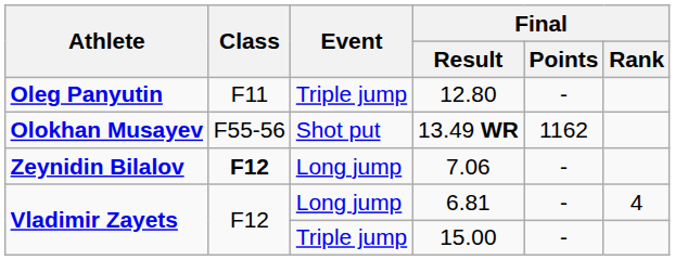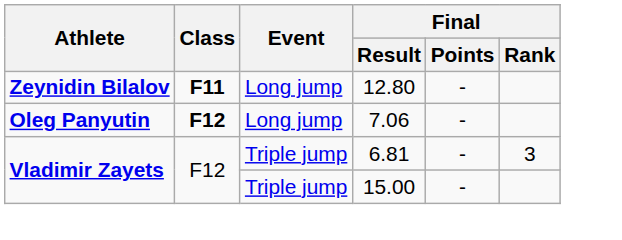 <table class=wikitable style="font-size:90%">
 <tr>
 <th rowspan="2">Athlete</th>
 <th rowspan="2">Class</th>
 <th rowspan="2">Event</th>
 <th colspan="3">Final</th>
 </tr>
 <tr>
 <th>Result</th>
 <th>Points</th>
 <th>Rank</th>
 </tr>
 <tr>
-<td><strong><a href='#'>Oleg Panyutin</a></strong></td>
-<td style="text-align:center;">F11</td>
-<td><a href='#'>Triple jump</a></td>
+<td><strong><a href='#'>Zeynidin Bilalov</a></strong></td>
+<td style="text-align:center;"><strong>F11</strong></td>
+<td><a href='#'>Long jump</a></td>
 <td style="text-align:center;">12.80</td>
 <td style="text-align:center;">-</td>
 <td style="text-align:center;"></td>
 </tr>
 <tr>
-<td><strong><a href='#'>Olokhan Musayev</a></strong></td>
-<td style="text-align:center;">F55-56</td>
-<td><a href='#'>Shot put</a></td>
-<td style="text-align:center;">13.49 <strong>WR</strong></td>
-<td style="text-align:center;">1162</td>
-<td style="text-align:center;"></td>
-</tr>
-<tr>
-<td><strong><a href='#'>Zeynidin Bilalov</a></strong></td>
+<td><strong><a href='#'>Oleg Panyutin</a></strong></td>
 <td style="text-align:center;"><strong>F12</strong></td>
 <td><a href='#'>Long jump</a></td>
 <td style="text-align:center;">7.06</td>
 <td style="text-align:center;">-</td>
 <td style="text-align:center;"></td>
 </tr>
 <tr>
 <td rowspan="2"><strong><a href='#'>Vladimir Zayets</a></strong></td>
 <td rowspan="2" style="text-align:center;">F12</td>
-<td><a href='#'>Long jump</a></td>
+<td><a href='#'>Triple jump</a></td>
 <td style="text-align:center;">6.81</td>
 <td style="text-align:center;">-</td>
-<td style="text-align:center;">4</td>
+<td style="text-align:center;">3</td>
 </tr>
 <tr>
 <td><a href='#'>Triple jump</a></td>
 <td style="text-align:center;">15.00</td>
 <td style="text-align:center;">-</td>
 <td style="text-align:center;"></td>
 </tr>
 </table>
